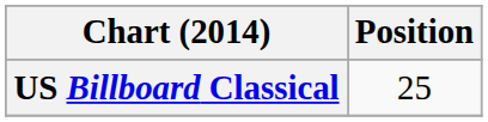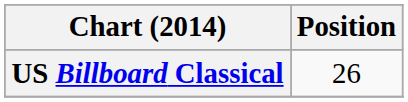 <table class="wikitable plainrowheaders sortable" style="text-align:center;">
 <tr>
 <th>Chart (2014)</th>
 <th>Position</th>
 </tr>
 <tr>
 <th scope="row">US <a href='#'><em>Billboard</em> Classical</a></th>
-<td>25</td>
+<td>26</td>
 </tr>
 <tr>
 </tr>
 </table>
